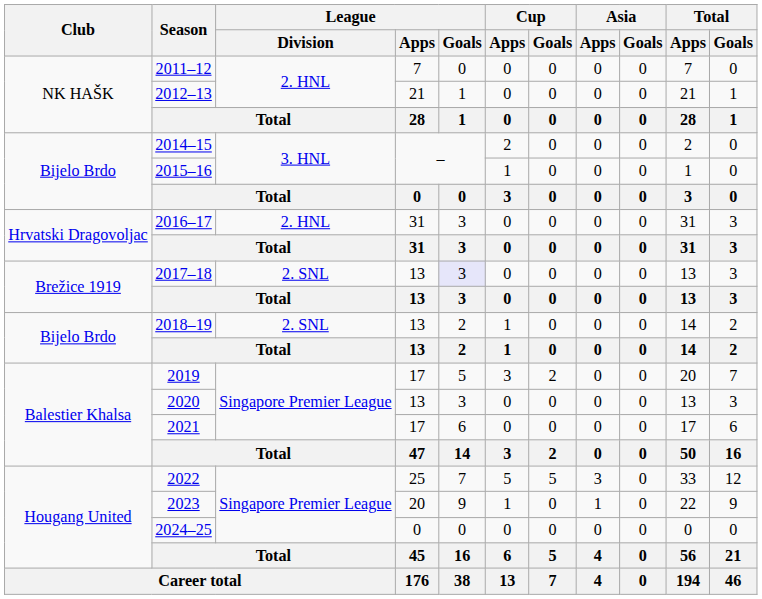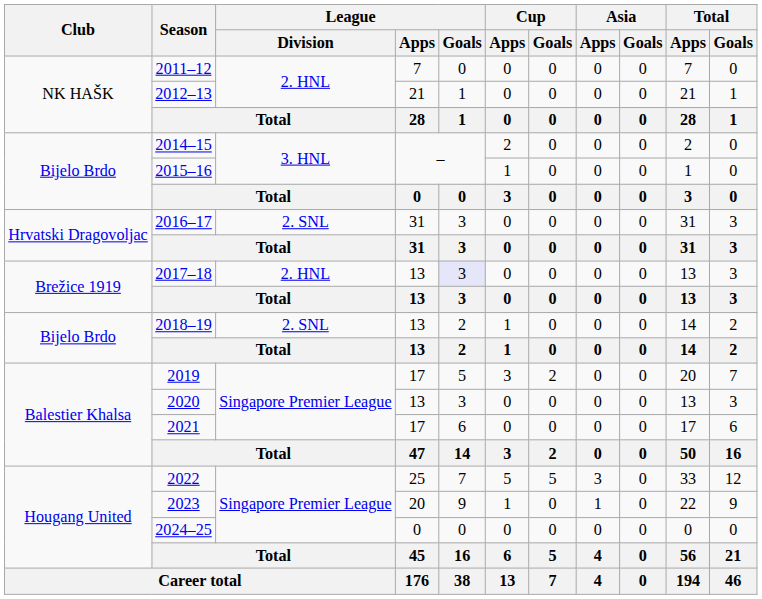 <table class="wikitable" style="text-align: center">
 <tr>
 <th rowspan="2">Club</th>
 <th rowspan="2">Season</th>
 <th colspan="3">League</th>
 <th colspan="2">Cup</th>
 <th colspan="2">Asia</th>
 <th colspan="2">Total</th>
 </tr>
 <tr>
 <th>Division</th>
 <th>Apps</th>
 <th>Goals</th>
 <th>Apps</th>
 <th>Goals</th>
 <th>Apps</th>
 <th>Goals</th>
 <th>Apps</th>
 <th>Goals</th>
 </tr>
 <tr>
 <td rowspan="3">NK HAŠK</td>
 <td><a href='#'>2011–12</a></td>
 <td rowspan="2"><a href='#'>2. HNL</a></td>
 <td>7</td>
 <td>0</td>
 <td>0</td>
 <td>0</td>
 <td>0</td>
 <td>0</td>
 <td>7</td>
 <td>0</td>
 </tr>
 <tr>
 <td><a href='#'>2012–13</a></td>
 <td>21</td>
 <td>1</td>
 <td>0</td>
 <td>0</td>
 <td>0</td>
 <td>0</td>
 <td>21</td>
 <td>1</td>
 </tr>
 <tr>
 <th colspan=2>Total</th>
 <th>28</th>
 <th>1</th>
 <th>0</th>
 <th>0</th>
 <th>0</th>
 <th>0</th>
 <th>28</th>
 <th>1</th>
 </tr>
 <tr>
 <td rowspan="3"><a href='#'>Bijelo Brdo</a></td>
 <td><a href='#'>2014–15</a></td>
 <td rowspan="2"><a href='#'>3. HNL</a></td>
 <td colspan="2" rowspan="2">–</td>
 <td>2</td>
 <td>0</td>
 <td>0</td>
 <td>0</td>
 <td>2</td>
 <td>0</td>
 </tr>
 <tr>
 <td><a href='#'>2015–16</a></td>
 <td>1</td>
 <td>0</td>
 <td>0</td>
 <td>0</td>
 <td>1</td>
 <td>0</td>
 </tr>
 <tr>
 <th colspan=2>Total</th>
 <th>0</th>
 <th>0</th>
 <th>3</th>
 <th>0</th>
 <th>0</th>
 <th>0</th>
 <th>3</th>
 <th>0</th>
 </tr>
 <tr>
 <td rowspan="2"><a href='#'>Hrvatski Dragovoljac</a></td>
 <td><a href='#'>2016–17</a></td>
-<td><a href='#'>2. HNL</a></td>
+<td><a href='#'>2. SNL</a></td>
 <td>31</td>
 <td>3</td>
 <td>0</td>
 <td>0</td>
 <td>0</td>
 <td>0</td>
 <td>31</td>
 <td>3</td>
 </tr>
 <tr>
 <th colspan=2>Total</th>
 <th>31</th>
 <th>3</th>
 <th>0</th>
 <th>0</th>
 <th>0</th>
 <th>0</th>
 <th>31</th>
 <th>3</th>
 </tr>
 <tr>
 <td rowspan="2"><a href='#'>Brežice 1919</a></td>
 <td><a href='#'>2017–18</a></td>
-<td><a href='#'>2. SNL</a></td>
+<td><a href='#'>2. HNL</a></td>
 <td>13</td>
 <td style="background: lavender;">3</td>
 <td>0</td>
 <td>0</td>
 <td>0</td>
 <td>0</td>
 <td>13</td>
 <td>3</td>
 </tr>
 <tr>
 <th colspan=2>Total</th>
 <th>13</th>
 <th>3</th>
 <th>0</th>
 <th>0</th>
 <th>0</th>
 <th>0</th>
 <th>13</th>
 <th>3</th>
 </tr>
 <tr>
 <td rowspan="2"><a href='#'>Bijelo Brdo</a></td>
 <td><a href='#'>2018–19</a></td>
 <td><a href='#'>2. SNL</a></td>
 <td>13</td>
 <td>2</td>
 <td>1</td>
 <td>0</td>
 <td>0</td>
 <td>0</td>
 <td>14</td>
 <td>2</td>
 </tr>
 <tr>
 <th colspan=2>Total</th>
 <th>13</th>
 <th>2</th>
 <th>1</th>
 <th>0</th>
 <th>0</th>
 <th>0</th>
 <th>14</th>
 <th>2</th>
 </tr>
 <tr>
 <td rowspan="4"><a href='#'>Balestier Khalsa</a></td>
 <td><a href='#'>2019</a></td>
 <td rowspan="3"><a href='#'>Singapore Premier League</a></td>
 <td>17</td>
 <td>5</td>
 <td>3</td>
 <td>2</td>
 <td>0</td>
 <td>0</td>
 <td>20</td>
 <td>7</td>
 </tr>
 <tr>
 <td><a href='#'>2020</a></td>
 <td>13</td>
 <td>3</td>
 <td>0</td>
 <td>0</td>
 <td>0</td>
 <td>0</td>
 <td>13</td>
 <td>3</td>
 </tr>
 <tr>
 <td><a href='#'>2021</a></td>
 <td>17</td>
 <td>6</td>
 <td>0</td>
 <td>0</td>
 <td>0</td>
 <td>0</td>
 <td>17</td>
 <td>6</td>
 </tr>
 <tr>
 <th colspan=2>Total</th>
 <th>47</th>
 <th>14</th>
 <th>3</th>
 <th>2</th>
 <th>0</th>
 <th>0</th>
 <th>50</th>
 <th>16</th>
 </tr>
 <tr>
 <td rowspan="4"><a href='#'>Hougang United</a></td>
 <td><a href='#'>2022</a></td>
 <td rowspan="3"><a href='#'>Singapore Premier League</a></td>
 <td>25</td>
 <td>7</td>
 <td>5</td>
 <td>5</td>
 <td>3</td>
 <td>0</td>
 <td>33</td>
 <td>12</td>
 </tr>
 <tr>
 <td><a href='#'>2023</a></td>
 <td>20</td>
 <td>9</td>
 <td>1</td>
 <td>0</td>
 <td>1</td>
 <td>0</td>
 <td>22</td>
 <td>9</td>
 </tr>
 <tr>
 <td><a href='#'>2024–25</a></td>
 <td>0</td>
 <td>0</td>
 <td>0</td>
 <td>0</td>
 <td>0</td>
 <td>0</td>
 <td>0</td>
 <td>0</td>
 </tr>
 <tr>
 <th colspan=2>Total</th>
 <th>45</th>
 <th>16</th>
 <th>6</th>
 <th>5</th>
 <th>4</th>
 <th>0</th>
 <th>56</th>
 <th>21</th>
 </tr>
 <tr>
 <th colspan=3>Career total</th>
 <th>176</th>
 <th>38</th>
 <th>13</th>
 <th>7</th>
 <th>4</th>
 <th>0</th>
 <th>194</th>
 <th>46</th>
 </tr>
 </table>
